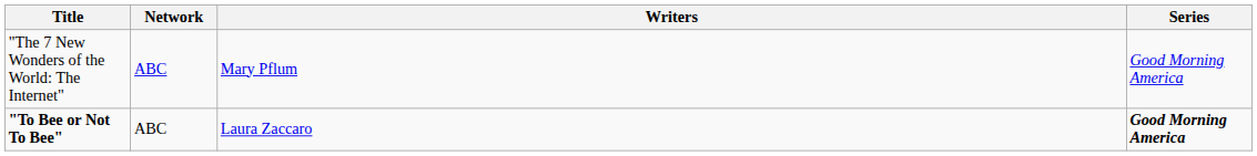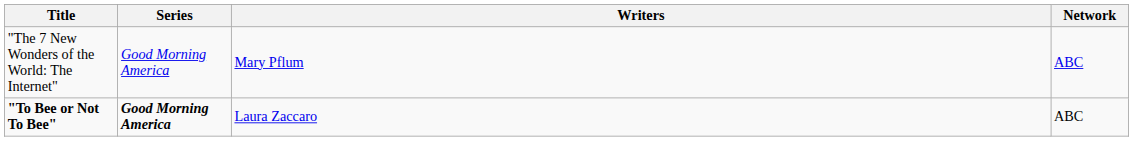 <table class="wikitable" style="width:100%;">
 <tr>
 <th style="width:120px;">Title</th>
+<th style="width:120px;">Series</th>
+<th>Writers</th>
 <th style="width:80px;">Network</th>
-<th>Writers</th>
-<th style="width:120px;">Series</th>
 </tr>
 <tr>
 <td>"The 7 New Wonders of the World: The Internet"</td>
+<td><em><a href='#'>Good Morning America</a></em></td>
+<td><a href='#'>Mary Pflum</a></td>
 <td><a href='#'>ABC</a></td>
-<td><a href='#'>Mary Pflum</a></td>
-<td><em><a href='#'>Good Morning America</a></em></td>
 </tr>
 <tr>
 <td><strong> "To Bee or Not To Bee" </strong></td>
+<td><strong> <em>Good Morning America</em> </strong></td>
+<td><a href='#'>Laura Zaccaro</a></td>
 <td>ABC</td>
-<td><a href='#'>Laura Zaccaro</a></td>
-<td><strong> <em>Good Morning America</em> </strong></td>
 </tr>
 </table>
